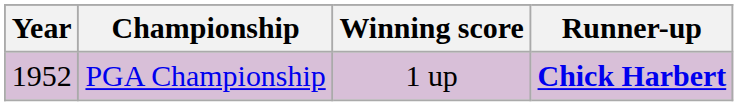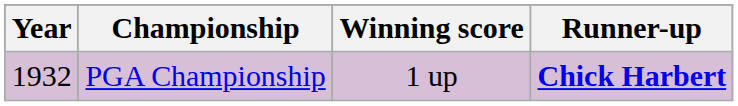 <table class="wikitable">
 <tr>
 <th>Year</th>
 <th>Championship</th>
 <th>Winning score</th>
 <th>Runner-up</th>
 </tr>
 <tr style="background:#D8BFD8;">
-<td>1952</td>
+<td>1932</td>
 <td><a href='#'>PGA Championship</a></td>
 <td align=center>1 up</td>
 <td><strong> <a href='#'>Chick Harbert</a></strong></td>
 </tr>
 </table>
